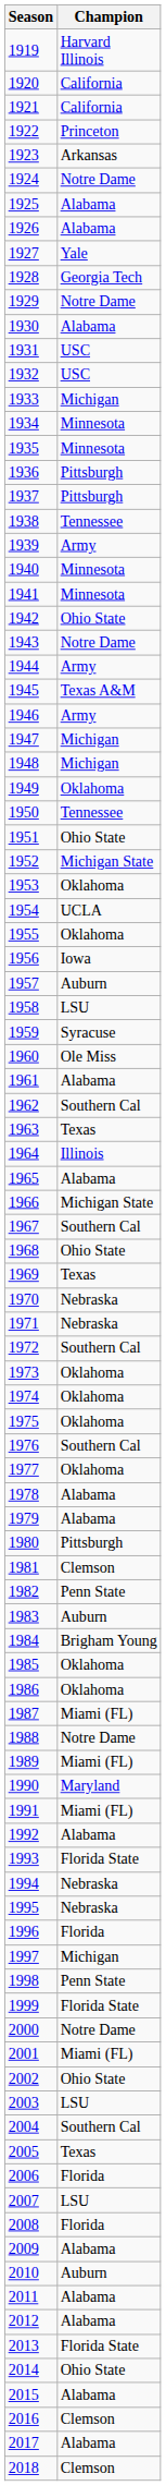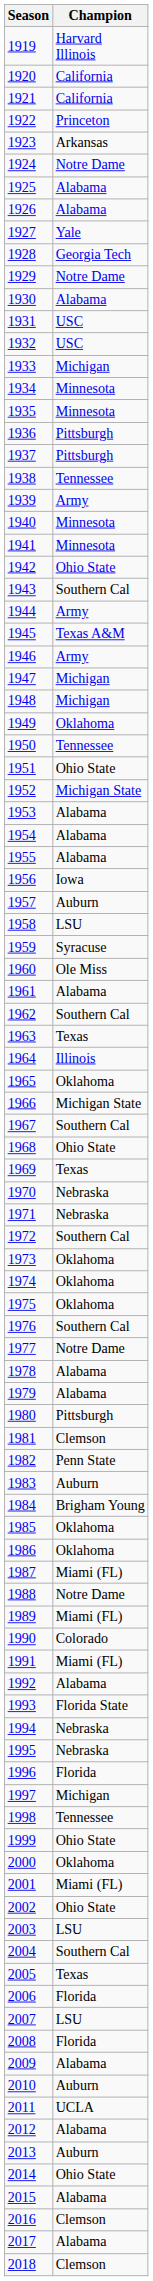 <table class="wikitable">
 <tr>
 <th>Season</th>
 <th>Champion</th>
 </tr>
 <tr>
 <td><a href='#'>1919</a></td>
 <td><a href='#'>Harvard</a><br><a href='#'>Illinois</a></td>
 </tr>
 <tr>
 <td><a href='#'>1920</a></td>
 <td><a href='#'>California</a></td>
 </tr>
 <tr>
 <td><a href='#'>1921</a></td>
 <td><a href='#'>California</a></td>
 </tr>
 <tr>
 <td><a href='#'>1922</a></td>
 <td><a href='#'>Princeton</a></td>
 </tr>
 <tr>
 <td><a href='#'>1923</a></td>
 <td>Arkansas</td>
 </tr>
 <tr>
 <td><a href='#'>1924</a></td>
 <td><a href='#'>Notre Dame</a></td>
 </tr>
 <tr>
 <td><a href='#'>1925</a></td>
 <td><a href='#'>Alabama</a></td>
 </tr>
 <tr>
 <td><a href='#'>1926</a></td>
 <td><a href='#'>Alabama</a></td>
 </tr>
 <tr>
 <td><a href='#'>1927</a></td>
 <td><a href='#'>Yale</a></td>
 </tr>
 <tr>
 <td><a href='#'>1928</a></td>
 <td><a href='#'>Georgia Tech</a></td>
 </tr>
 <tr>
 <td><a href='#'>1929</a></td>
 <td><a href='#'>Notre Dame</a></td>
 </tr>
 <tr>
 <td><a href='#'>1930</a></td>
 <td><a href='#'>Alabama</a></td>
 </tr>
 <tr>
 <td><a href='#'>1931</a></td>
 <td><a href='#'>USC</a></td>
 </tr>
 <tr>
 <td><a href='#'>1932</a></td>
 <td><a href='#'>USC</a></td>
 </tr>
 <tr>
 <td><a href='#'>1933</a></td>
 <td><a href='#'>Michigan</a></td>
 </tr>
 <tr>
 <td><a href='#'>1934</a></td>
 <td><a href='#'>Minnesota</a></td>
 </tr>
 <tr>
 <td><a href='#'>1935</a></td>
 <td><a href='#'>Minnesota</a></td>
 </tr>
 <tr>
 <td><a href='#'>1936</a></td>
 <td><a href='#'>Pittsburgh</a></td>
 </tr>
 <tr>
 <td><a href='#'>1937</a></td>
 <td><a href='#'>Pittsburgh</a></td>
 </tr>
 <tr>
 <td><a href='#'>1938</a></td>
 <td><a href='#'>Tennessee</a></td>
 </tr>
 <tr>
 <td><a href='#'>1939</a></td>
 <td><a href='#'>Army</a></td>
 </tr>
 <tr>
 <td><a href='#'>1940</a></td>
 <td><a href='#'>Minnesota</a></td>
 </tr>
 <tr>
 <td><a href='#'>1941</a></td>
 <td><a href='#'>Minnesota</a></td>
 </tr>
 <tr>
 <td><a href='#'>1942</a></td>
 <td><a href='#'>Ohio State</a></td>
 </tr>
 <tr>
 <td><a href='#'>1943</a></td>
-<td><a href='#'>Notre Dame</a></td>
+<td>Southern Cal</td>
 </tr>
 <tr>
 <td><a href='#'>1944</a></td>
 <td><a href='#'>Army</a></td>
 </tr>
 <tr>
 <td><a href='#'>1945</a></td>
 <td><a href='#'>Texas A&M</a></td>
 </tr>
 <tr>
 <td><a href='#'>1946</a></td>
 <td><a href='#'>Army</a></td>
 </tr>
 <tr>
 <td><a href='#'>1947</a></td>
 <td><a href='#'>Michigan</a></td>
 </tr>
 <tr>
 <td><a href='#'>1948</a></td>
 <td><a href='#'>Michigan</a></td>
 </tr>
 <tr>
 <td><a href='#'>1949</a></td>
 <td><a href='#'>Oklahoma</a></td>
 </tr>
 <tr>
 <td><a href='#'>1950</a></td>
 <td><a href='#'>Tennessee</a></td>
 </tr>
 <tr>
 <td><a href='#'>1951</a></td>
 <td>Ohio State</td>
 </tr>
 <tr>
 <td><a href='#'>1952</a></td>
 <td><a href='#'>Michigan State</a></td>
 </tr>
 <tr>
 <td><a href='#'>1953</a></td>
-<td>Oklahoma</td>
+<td>Alabama</td>
 </tr>
 <tr>
 <td><a href='#'>1954</a></td>
-<td>UCLA</td>
+<td>Alabama</td>
 </tr>
 <tr>
 <td><a href='#'>1955</a></td>
-<td>Oklahoma</td>
+<td>Alabama</td>
 </tr>
 <tr>
 <td><a href='#'>1956</a></td>
 <td>Iowa</td>
 </tr>
 <tr>
 <td><a href='#'>1957</a></td>
 <td>Auburn</td>
 </tr>
 <tr>
 <td><a href='#'>1958</a></td>
 <td>LSU</td>
 </tr>
 <tr>
 <td><a href='#'>1959</a></td>
 <td>Syracuse</td>
 </tr>
 <tr>
 <td><a href='#'>1960</a></td>
 <td>Ole Miss</td>
 </tr>
 <tr>
 <td><a href='#'>1961</a></td>
 <td>Alabama</td>
 </tr>
 <tr>
 <td><a href='#'>1962</a></td>
 <td>Southern Cal</td>
 </tr>
 <tr>
 <td><a href='#'>1963</a></td>
 <td>Texas</td>
 </tr>
 <tr>
 <td><a href='#'>1964</a></td>
 <td><a href='#'>Illinois</a></td>
 </tr>
 <tr>
 <td><a href='#'>1965</a></td>
-<td>Alabama</td>
+<td>Oklahoma</td>
 </tr>
 <tr>
 <td><a href='#'>1966</a></td>
 <td>Michigan State</td>
 </tr>
 <tr>
 <td><a href='#'>1967</a></td>
 <td>Southern Cal</td>
 </tr>
 <tr>
 <td><a href='#'>1968</a></td>
 <td>Ohio State</td>
 </tr>
 <tr>
 <td><a href='#'>1969</a></td>
 <td>Texas</td>
 </tr>
 <tr>
 <td><a href='#'>1970</a></td>
 <td>Nebraska</td>
 </tr>
 <tr>
 <td><a href='#'>1971</a></td>
 <td>Nebraska</td>
 </tr>
 <tr>
 <td><a href='#'>1972</a></td>
 <td>Southern Cal</td>
 </tr>
 <tr>
 <td><a href='#'>1973</a></td>
 <td>Oklahoma</td>
 </tr>
 <tr>
 <td><a href='#'>1974</a></td>
 <td>Oklahoma</td>
 </tr>
 <tr>
 <td><a href='#'>1975</a></td>
 <td>Oklahoma</td>
 </tr>
 <tr>
 <td><a href='#'>1976</a></td>
 <td>Southern Cal</td>
 </tr>
 <tr>
 <td><a href='#'>1977</a></td>
-<td>Oklahoma</td>
+<td>Notre Dame</td>
 </tr>
 <tr>
 <td><a href='#'>1978</a></td>
 <td>Alabama</td>
 </tr>
 <tr>
 <td><a href='#'>1979</a></td>
 <td>Alabama</td>
 </tr>
 <tr>
 <td><a href='#'>1980</a></td>
 <td>Pittsburgh</td>
 </tr>
 <tr>
 <td><a href='#'>1981</a></td>
 <td>Clemson</td>
 </tr>
 <tr>
 <td><a href='#'>1982</a></td>
 <td>Penn State</td>
 </tr>
 <tr>
 <td><a href='#'>1983</a></td>
 <td>Auburn</td>
 </tr>
 <tr>
 <td><a href='#'>1984</a></td>
 <td>Brigham Young</td>
 </tr>
 <tr>
 <td><a href='#'>1985</a></td>
 <td>Oklahoma</td>
 </tr>
 <tr>
 <td><a href='#'>1986</a></td>
 <td>Oklahoma</td>
 </tr>
 <tr>
 <td><a href='#'>1987</a></td>
 <td>Miami (FL)</td>
 </tr>
 <tr>
 <td><a href='#'>1988</a></td>
 <td>Notre Dame</td>
 </tr>
 <tr>
 <td><a href='#'>1989</a></td>
 <td>Miami (FL)</td>
 </tr>
 <tr>
 <td><a href='#'>1990</a></td>
-<td><a href='#'>Maryland</a></td>
+<td>Colorado</td>
 </tr>
 <tr>
 <td><a href='#'>1991</a></td>
 <td>Miami (FL)</td>
 </tr>
 <tr>
 <td><a href='#'>1992</a></td>
 <td>Alabama</td>
 </tr>
 <tr>
 <td><a href='#'>1993</a></td>
 <td>Florida State</td>
 </tr>
 <tr>
 <td><a href='#'>1994</a></td>
 <td>Nebraska</td>
 </tr>
 <tr>
 <td><a href='#'>1995</a></td>
 <td>Nebraska</td>
 </tr>
 <tr>
 <td><a href='#'>1996</a></td>
 <td>Florida</td>
 </tr>
 <tr>
 <td><a href='#'>1997</a></td>
 <td>Michigan</td>
 </tr>
 <tr>
 <td><a href='#'>1998</a></td>
-<td>Penn State</td>
+<td>Tennessee</td>
 </tr>
 <tr>
 <td><a href='#'>1999</a></td>
-<td>Florida State</td>
+<td>Ohio State</td>
 </tr>
 <tr>
 <td><a href='#'>2000</a></td>
-<td>Notre Dame</td>
+<td>Oklahoma</td>
 </tr>
 <tr>
 <td><a href='#'>2001</a></td>
 <td>Miami (FL)</td>
 </tr>
 <tr>
 <td><a href='#'>2002</a></td>
 <td>Ohio State</td>
 </tr>
 <tr>
 <td><a href='#'>2003</a></td>
 <td>LSU</td>
 </tr>
 <tr>
 <td><a href='#'>2004</a></td>
 <td>Southern Cal</td>
 </tr>
 <tr>
 <td><a href='#'>2005</a></td>
 <td>Texas</td>
 </tr>
 <tr>
 <td><a href='#'>2006</a></td>
 <td>Florida</td>
 </tr>
 <tr>
 <td><a href='#'>2007</a></td>
 <td>LSU</td>
 </tr>
 <tr>
 <td><a href='#'>2008</a></td>
 <td>Florida</td>
 </tr>
 <tr>
 <td><a href='#'>2009</a></td>
 <td>Alabama</td>
 </tr>
 <tr>
 <td><a href='#'>2010</a></td>
 <td>Auburn</td>
 </tr>
 <tr>
 <td><a href='#'>2011</a></td>
-<td>Alabama</td>
+<td>UCLA</td>
 </tr>
 <tr>
 <td><a href='#'>2012</a></td>
 <td>Alabama</td>
 </tr>
 <tr>
 <td><a href='#'>2013</a></td>
-<td>Florida State</td>
+<td>Auburn</td>
 </tr>
 <tr>
 <td><a href='#'>2014</a></td>
 <td>Ohio State</td>
 </tr>
 <tr>
 <td><a href='#'>2015</a></td>
 <td>Alabama</td>
 </tr>
 <tr>
 <td><a href='#'>2016</a></td>
 <td>Clemson</td>
 </tr>
 <tr>
 <td><a href='#'>2017</a></td>
 <td>Alabama</td>
 </tr>
 <tr>
 <td><a href='#'>2018</a></td>
 <td>Clemson</td>
 </tr>
 </table>
